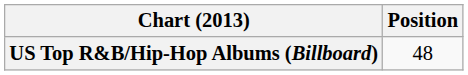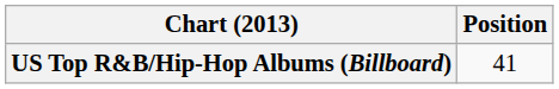 <table class="wikitable plainrowheaders">
 <tr>
 <th scope="col">Chart (2013)</th>
 <th scope="col">Position</th>
 </tr>
 <tr>
 <th scope="row">US Top R&B/Hip-Hop Albums (<em>Billboard</em>)</th>
-<td style="text-align:center;">48</td>
+<td style="text-align:center;">41</td>
 </tr>
 </table>
